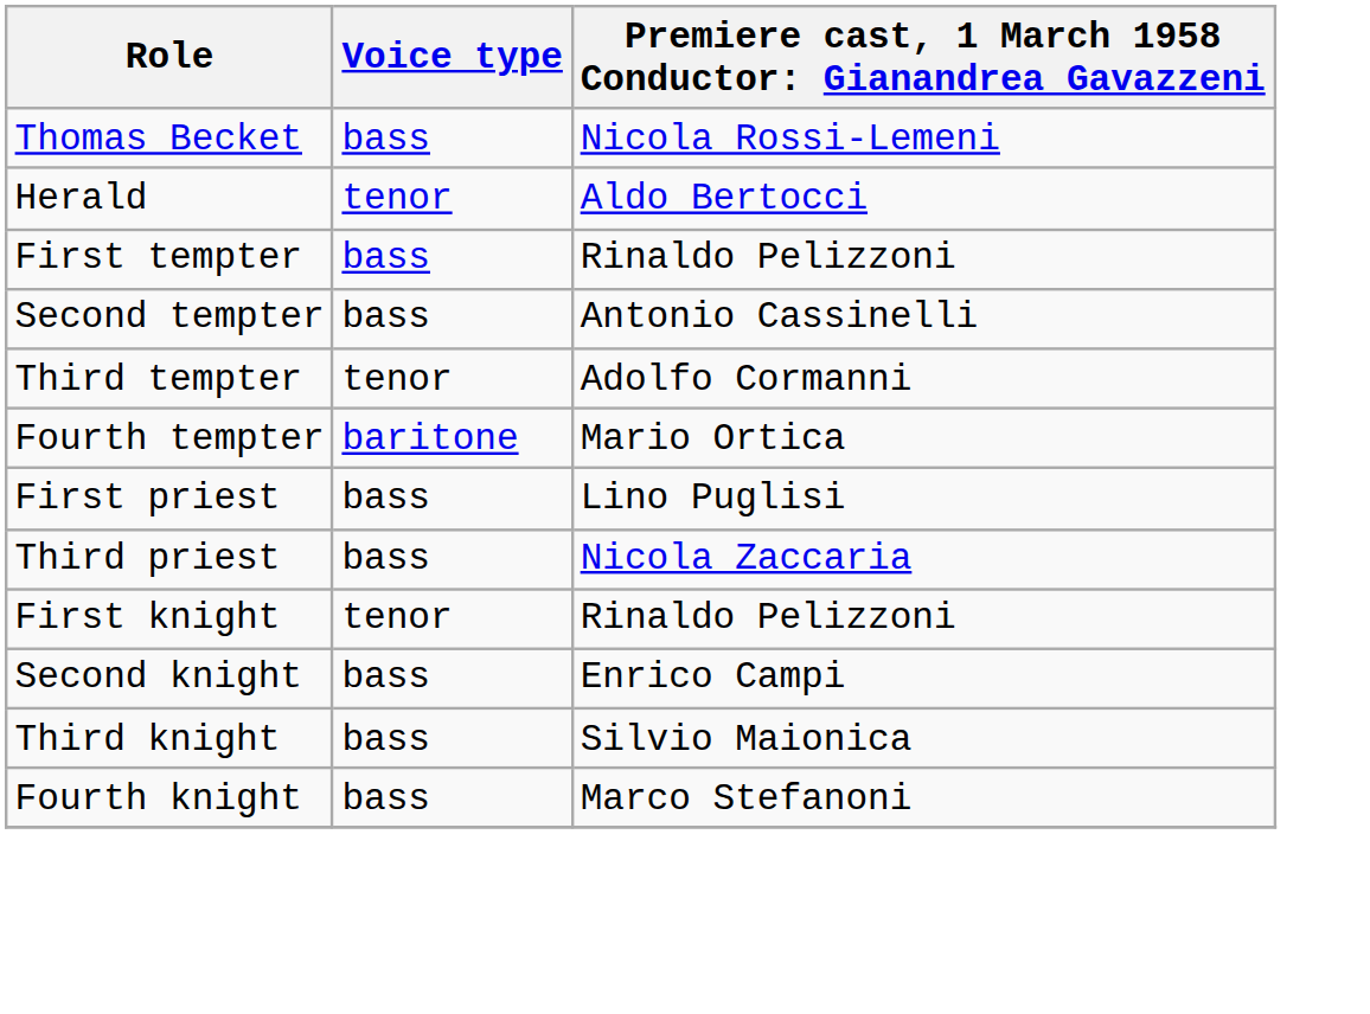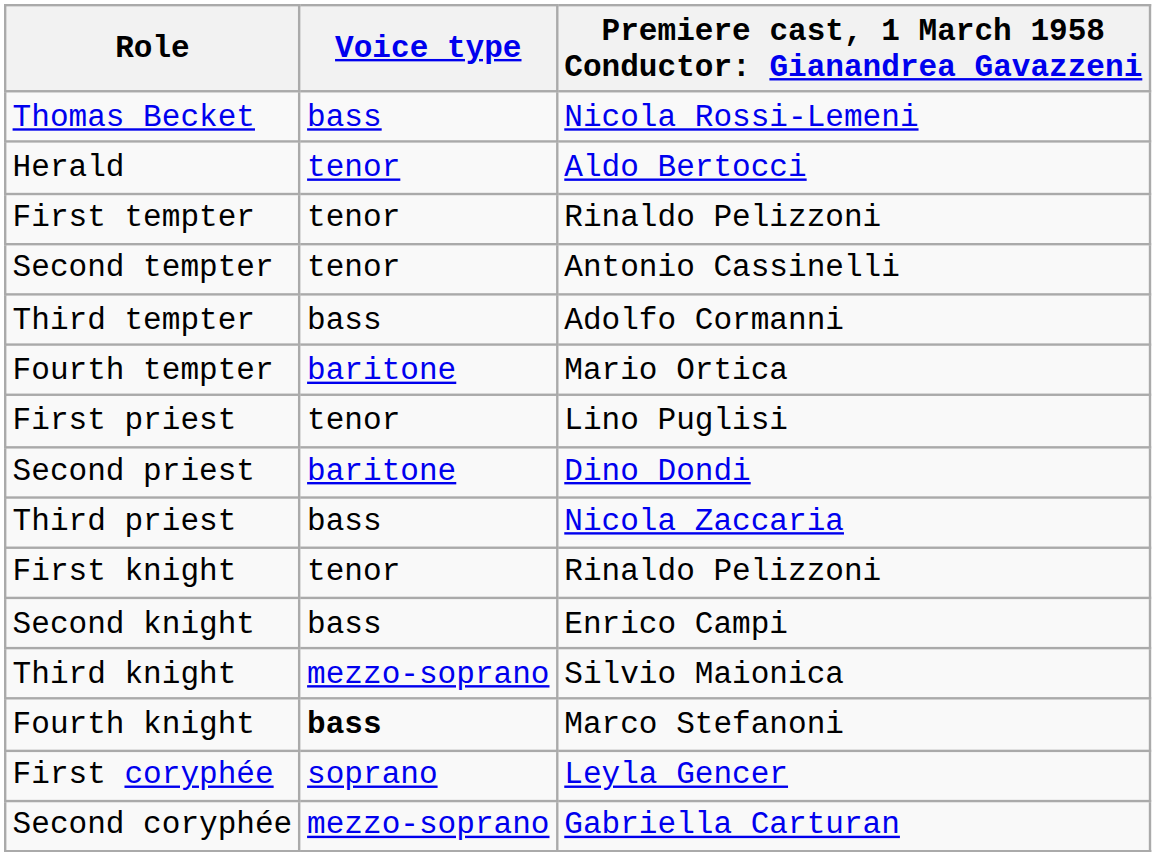 <table class="wikitable">
 <tr>
 <th>Role</th>
 <th><a href='#'>Voice type</a></th>
 <th>Premiere cast, 1 March 1958<br>Conductor: <a href='#'>Gianandrea Gavazzeni</a></th>
 </tr>
 <tr>
 <td><a href='#'>Thomas Becket</a></td>
 <td><a href='#'>bass</a></td>
 <td><a href='#'>Nicola Rossi-Lemeni</a></td>
 </tr>
 <tr>
 <td>Herald</td>
 <td><a href='#'>tenor</a></td>
 <td><a href='#'>Aldo Bertocci</a></td>
 </tr>
 <tr>
 <td>First tempter</td>
-<td><a href='#'>bass</a></td>
+<td>tenor</td>
 <td>Rinaldo Pelizzoni</td>
 </tr>
 <tr>
 <td>Second tempter</td>
-<td>bass</td>
+<td>tenor</td>
 <td>Antonio Cassinelli</td>
 </tr>
 <tr>
 <td>Third tempter</td>
-<td>tenor</td>
+<td>bass</td>
 <td>Adolfo Cormanni</td>
 </tr>
 <tr>
 <td>Fourth tempter</td>
 <td><a href='#'>baritone</a></td>
 <td>Mario Ortica</td>
 </tr>
 <tr>
 <td>First priest</td>
-<td>bass</td>
+<td>tenor</td>
 <td>Lino Puglisi</td>
+</tr>
+<tr>
+<td>Second priest</td>
+<td><a href='#'>baritone</a></td>
+<td><a href='#'>Dino Dondi</a></td>
 </tr>
 <tr>
 <td>Third priest</td>
 <td>bass</td>
 <td><a href='#'>Nicola Zaccaria</a></td>
 </tr>
 <tr>
 <td>First knight</td>
 <td>tenor</td>
 <td>Rinaldo Pelizzoni</td>
 </tr>
 <tr>
 <td>Second knight</td>
 <td>bass</td>
 <td>Enrico Campi</td>
 </tr>
 <tr>
 <td>Third knight</td>
-<td>bass</td>
+<td><a href='#'>mezzo-soprano</a></td>
 <td>Silvio Maionica</td>
 </tr>
 <tr>
 <td>Fourth knight</td>
-<td>bass</td>
+<td><strong>bass</strong></td>
 <td>Marco Stefanoni</td>
+</tr>
+<tr>
+<td>First <a href='#'>coryphée</a></td>
+<td><a href='#'>soprano</a></td>
+<td><a href='#'>Leyla Gencer</a></td>
+</tr>
+<tr>
+<td>Second coryphée</td>
+<td><a href='#'>mezzo-soprano</a></td>
+<td><a href='#'>Gabriella Carturan</a></td>
 </tr>
 <tr>
 </tr>
 </table>
